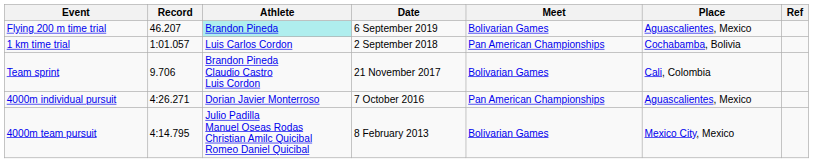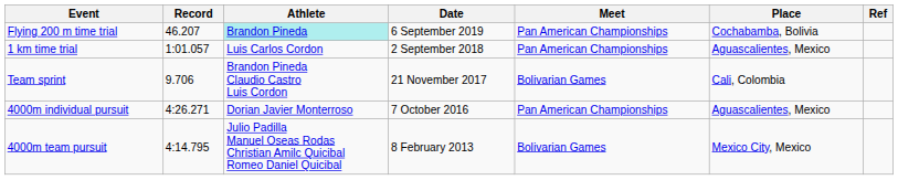 <table class="wikitable" style="font-size:95%; width: 95%;">
 <tr>
 <th>Event</th>
 <th>Record</th>
 <th>Athlete</th>
 <th>Date</th>
 <th>Meet</th>
 <th>Place</th>
 <th>Ref</th>
 </tr>
 <tr>
 <td><a href='#'>Flying 200 m time trial</a></td>
 <td>46.207</td>
 <td style="background: paleturquoise;"><a href='#'>Brandon Pineda</a></td>
 <td>6 September 2019</td>
-<td><a href='#'>Bolivarian Games</a></td>
-<td><a href='#'>Aguascalientes</a>, Mexico</td>
+<td><a href='#'>Pan American Championships</a></td>
+<td><a href='#'>Cochabamba</a>, Bolivia</td>
 <td></td>
 </tr>
 <tr>
 <td><a href='#'>1 km time trial</a></td>
 <td>1:01.057</td>
 <td><a href='#'>Luis Carlos Cordon</a></td>
 <td>2 September 2018</td>
 <td><a href='#'>Pan American Championships</a></td>
-<td><a href='#'>Cochabamba</a>, Bolivia</td>
+<td><a href='#'>Aguascalientes</a>, Mexico</td>
 <td></td>
 </tr>
 <tr>
 <td><a href='#'>Team sprint</a></td>
 <td>9.706</td>
 <td><a href='#'>Brandon Pineda</a><br><a href='#'>Claudio Castro</a><br><a href='#'>Luis Cordon</a></td>
 <td>21 November 2017</td>
 <td><a href='#'>Bolivarian Games</a></td>
 <td><a href='#'>Cali</a>, Colombia</td>
 <td></td>
 </tr>
 <tr>
 <td><a href='#'>4000m individual pursuit</a></td>
 <td>4:26.271</td>
 <td><a href='#'>Dorian Javier Monterroso</a></td>
 <td>7 October 2016</td>
 <td><a href='#'>Pan American Championships</a></td>
 <td><a href='#'>Aguascalientes</a>, Mexico</td>
 <td></td>
 </tr>
 <tr>
 <td><a href='#'>4000m team pursuit</a></td>
 <td>4:14.795</td>
 <td><a href='#'>Julio Padilla</a><br><a href='#'>Manuel Oseas Rodas</a><br><a href='#'>Christian Amilc Quicibal</a><br><a href='#'>Romeo Daniel Quicibal</a></td>
 <td>8 February 2013</td>
 <td><a href='#'>Bolivarian Games</a></td>
 <td><a href='#'>Mexico City</a>, Mexico</td>
 <td></td>
 </tr>
 </table>
